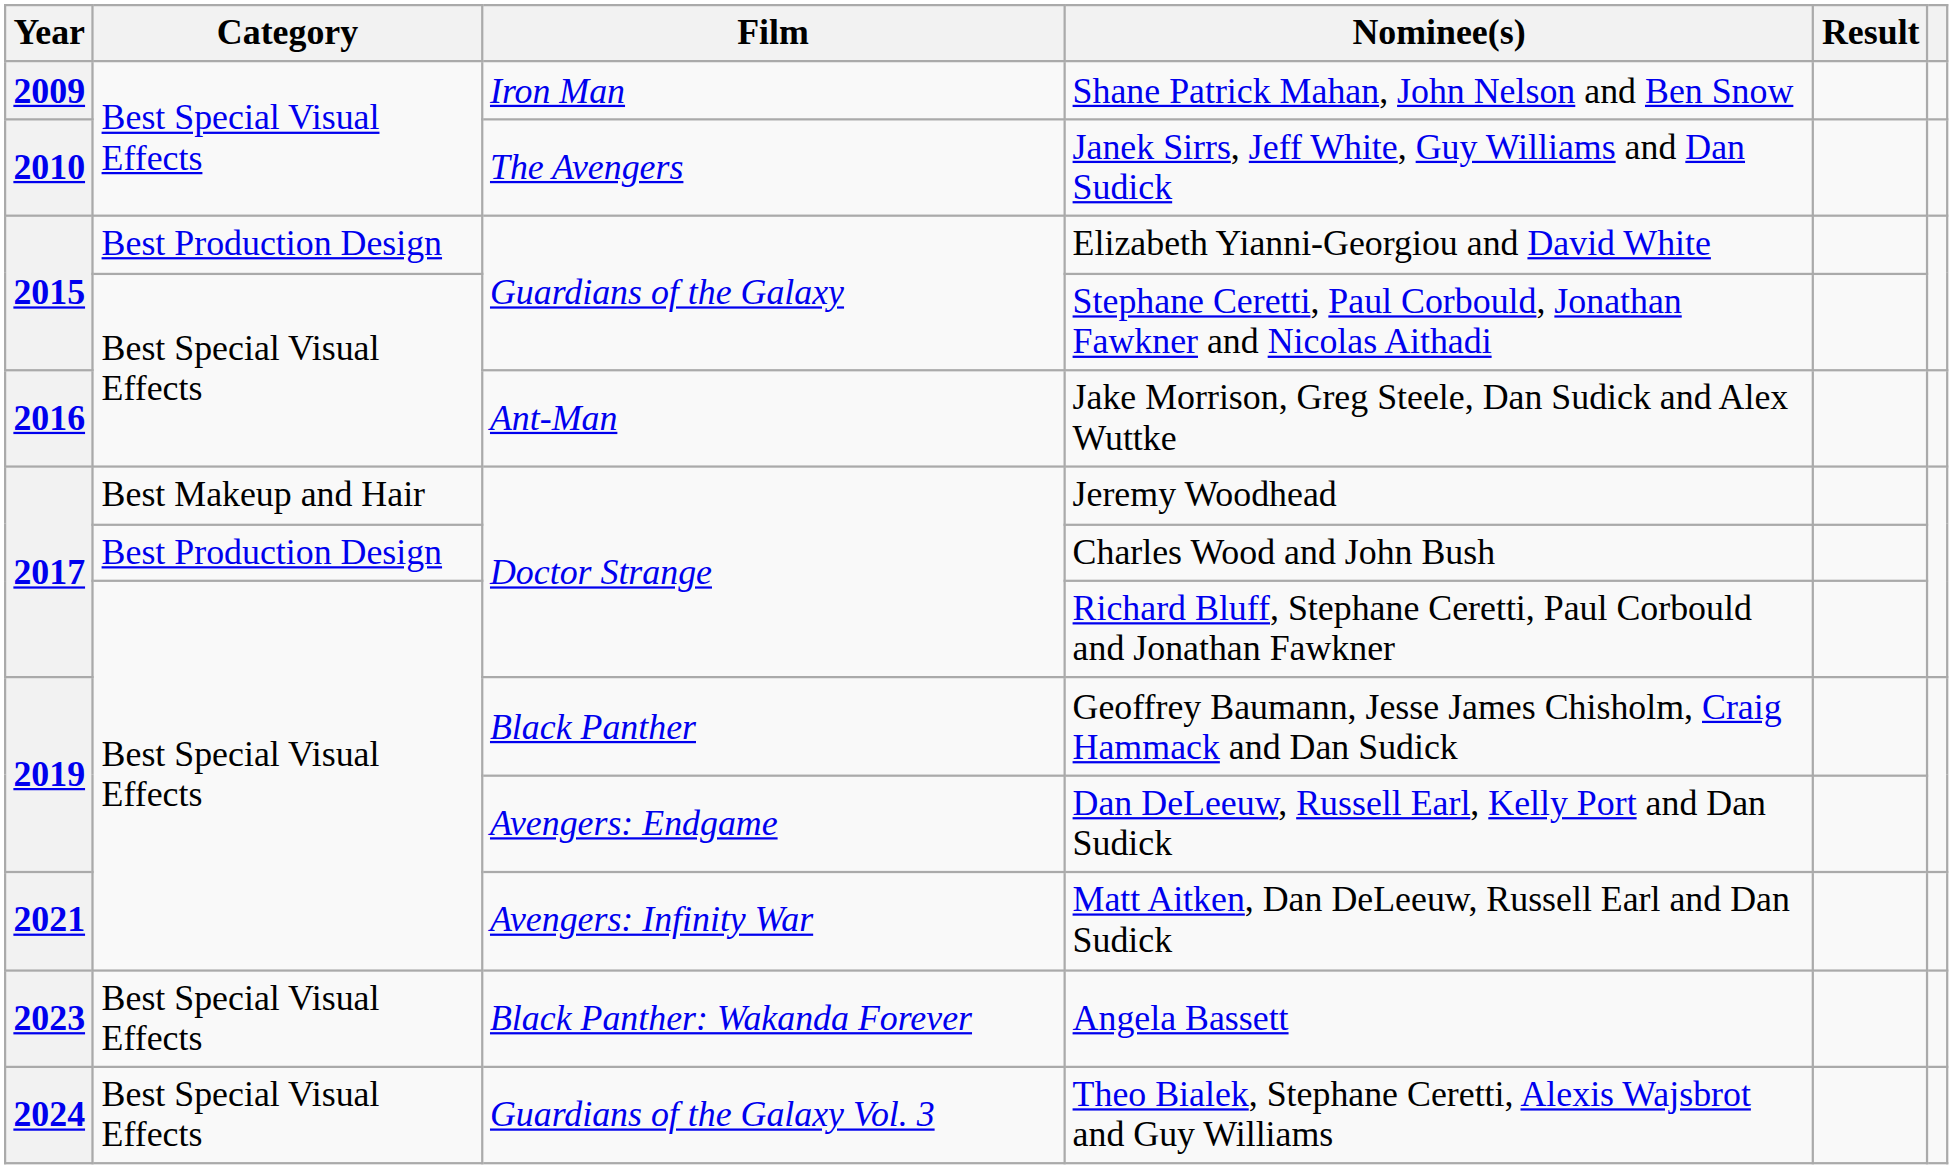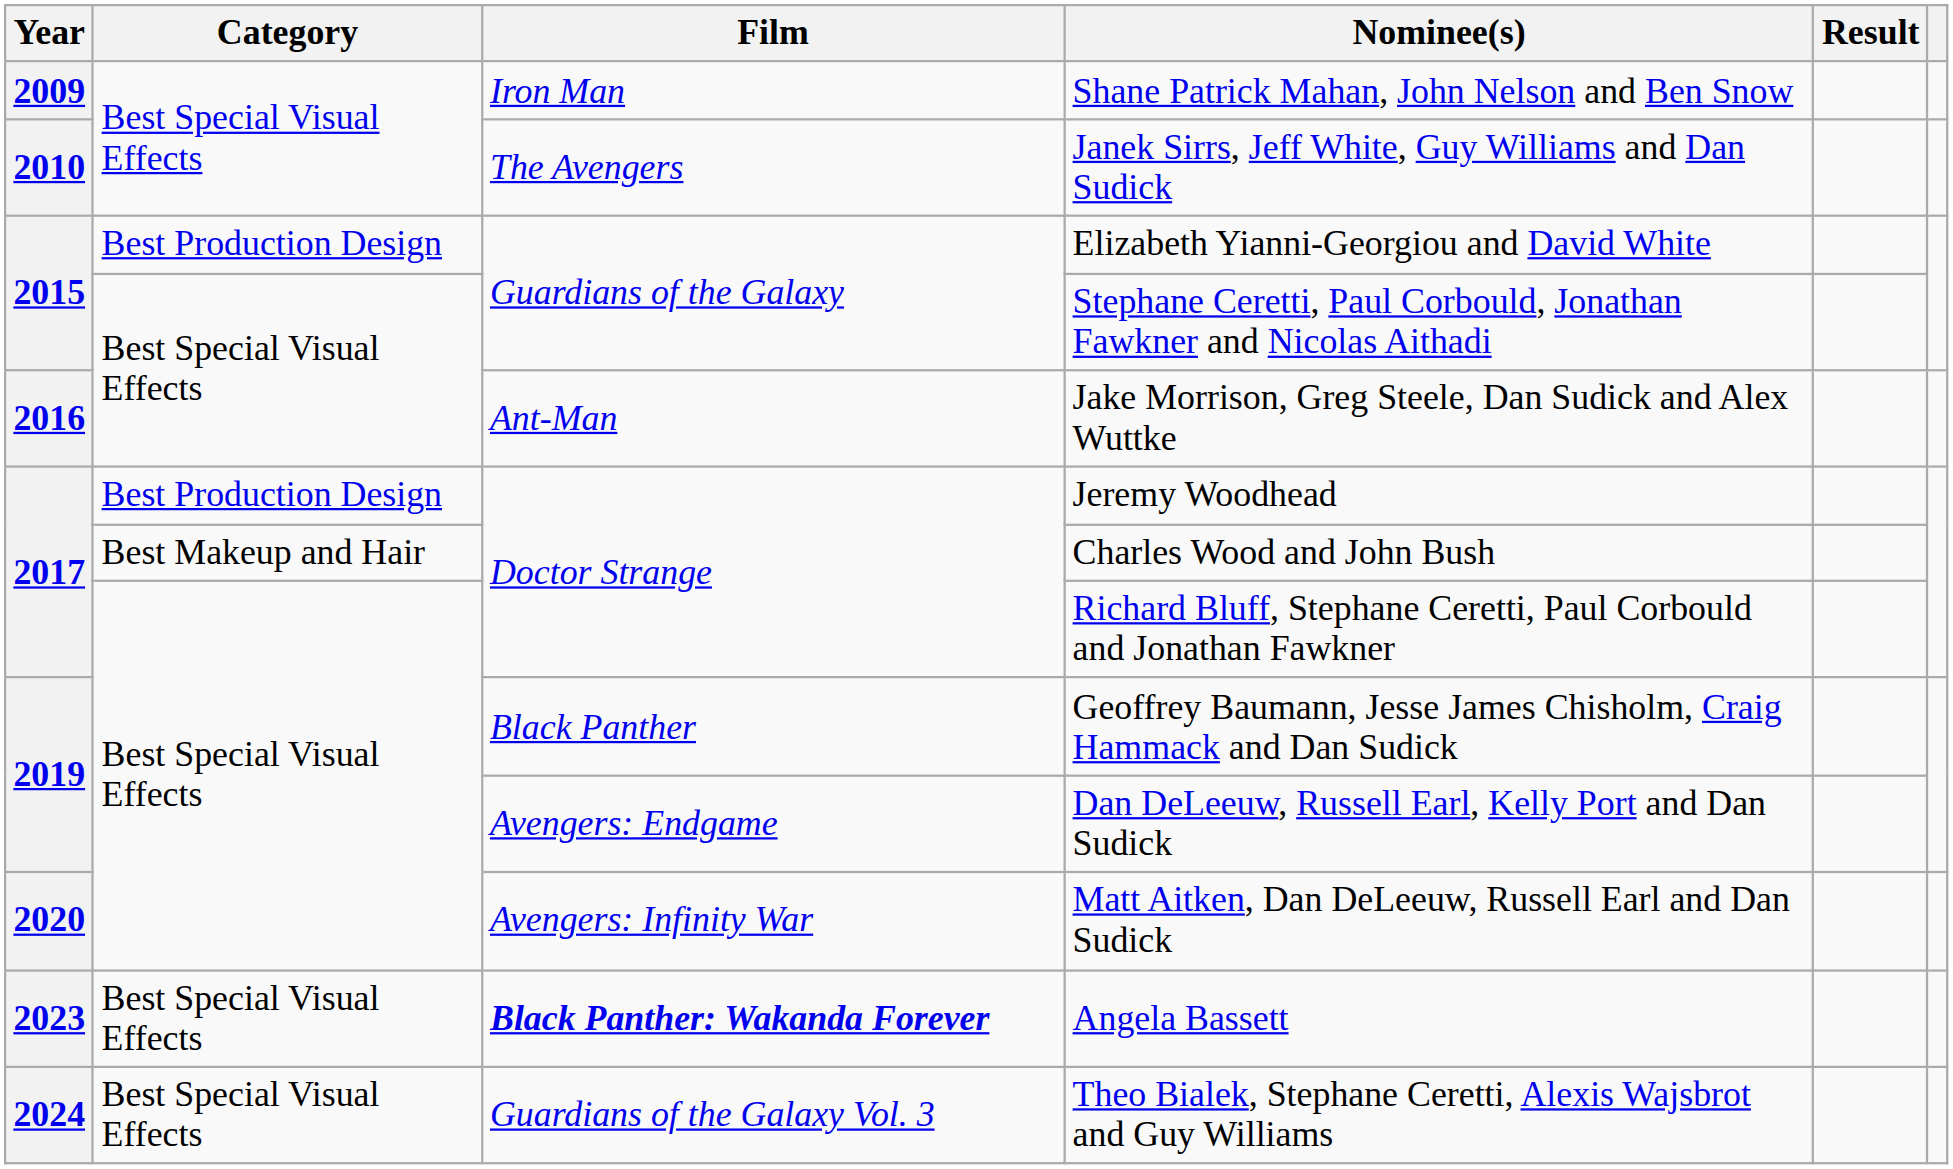 <table class="wikitable sortable">
 <tr>
 <th scope="col" style="width: 1%;">Year</th>
 <th scope="col" style="width: 20%;">Category</th>
 <th scope="col" style="width: 30%;">Film</th>
 <th scope="col">Nominee(s)</th>
 <th scope="col" style="width: 4%;">Result</th>
 <th scope="col" style="width: 1%;"></th>
 </tr>
 <tr>
 <th scope="row"><a href='#'>2009</a></th>
 <td rowspan="2"><a href='#'>Best Special Visual Effects</a></td>
 <td><em><a href='#'>Iron Man</a></em></td>
 <td><a href='#'>Shane Patrick Mahan</a>, <a href='#'>John Nelson</a> and <a href='#'>Ben Snow</a></td>
 <td></td>
 <td style="text-align: center;"></td>
 </tr>
 <tr>
 <th scope="row"><a href='#'>2010</a></th>
 <td><em><a href='#'>The Avengers</a></em></td>
 <td><a href='#'>Janek Sirrs</a>, <a href='#'>Jeff White</a>, <a href='#'>Guy Williams</a> and <a href='#'>Dan Sudick</a></td>
 <td></td>
 <td style="text-align: center;"></td>
 </tr>
 <tr>
 <th scope="row" rowspan="2"><a href='#'>2015</a></th>
 <td><a href='#'>Best Production Design</a></td>
 <td rowspan="2"><em><a href='#'>Guardians of the Galaxy</a></em></td>
 <td>Elizabeth Yianni-Georgiou and <a href='#'>David White</a></td>
 <td></td>
 <td rowspan="2" style="text-align: center;"></td>
 </tr>
 <tr>
 <td rowspan="2">Best Special Visual Effects</td>
 <td><a href='#'>Stephane Ceretti</a>, <a href='#'>Paul Corbould</a>, <a href='#'>Jonathan Fawkner</a> and <a href='#'>Nicolas Aithadi</a></td>
 <td></td>
 </tr>
 <tr>
 <th scope="row"><a href='#'>2016</a></th>
 <td><em><a href='#'>Ant-Man</a></em></td>
 <td>Jake Morrison, Greg Steele, Dan Sudick and Alex Wuttke</td>
 <td></td>
 <td style="text-align: center;"></td>
 </tr>
 <tr>
 <th scope="row" rowspan="3"><a href='#'>2017</a></th>
-<td>Best Makeup and Hair</td>
+<td><a href='#'>Best Production Design</a></td>
 <td rowspan="3"><em><a href='#'>Doctor Strange</a></em></td>
 <td>Jeremy Woodhead</td>
 <td></td>
 <td rowspan="3" style="text-align: center;"></td>
 </tr>
 <tr>
-<td><a href='#'>Best Production Design</a></td>
+<td>Best Makeup and Hair</td>
 <td>Charles Wood and John Bush</td>
 <td></td>
 </tr>
 <tr>
 <td rowspan="4">Best Special Visual Effects</td>
 <td><a href='#'>Richard Bluff</a>, Stephane Ceretti, Paul Corbould and Jonathan Fawkner</td>
 <td></td>
 </tr>
 <tr>
 <th scope="row" rowspan="2"><a href='#'>2019</a></th>
 <td><em><a href='#'>Black Panther</a></em></td>
 <td>Geoffrey Baumann, Jesse James Chisholm, <a href='#'>Craig Hammack</a> and Dan Sudick</td>
 <td></td>
 <td rowspan="2" style="text-align: center;"></td>
 </tr>
 <tr>
 <td><em><a href='#'>Avengers: Endgame</a></em></td>
 <td><a href='#'>Dan DeLeeuw</a>, <a href='#'>Russell Earl</a>, <a href='#'>Kelly Port</a> and Dan Sudick</td>
 <td></td>
 </tr>
 <tr>
-<th scope="row"><a href='#'>2021</a></th>
+<th scope="row"><a href='#'>2020</a></th>
 <td><em><a href='#'>Avengers: Infinity War</a></em></td>
 <td><a href='#'>Matt Aitken</a>, Dan DeLeeuw, Russell Earl and Dan Sudick</td>
 <td></td>
 <td style="text-align: center;"></td>
 </tr>
 <tr>
 <th><a href='#'>2023</a></th>
 <td>Best Special Visual Effects</td>
-<td><em><a href='#'>Black Panther: Wakanda Forever</a></em></td>
+<td><strong><em><a href='#'>Black Panther: Wakanda Forever</a></em></strong></td>
 <td><a href='#'>Angela Bassett</a></td>
 <td></td>
 <td></td>
 </tr>
 <tr>
 <th><a href='#'>2024</a></th>
 <td>Best Special Visual Effects</td>
 <td><em><a href='#'>Guardians of the Galaxy Vol. 3</a></em></td>
 <td><a href='#'>Theo Bialek</a>, Stephane Ceretti, <a href='#'>Alexis Wajsbrot</a> and Guy Williams</td>
 <td></td>
 <td></td>
 </tr>
 </table>
